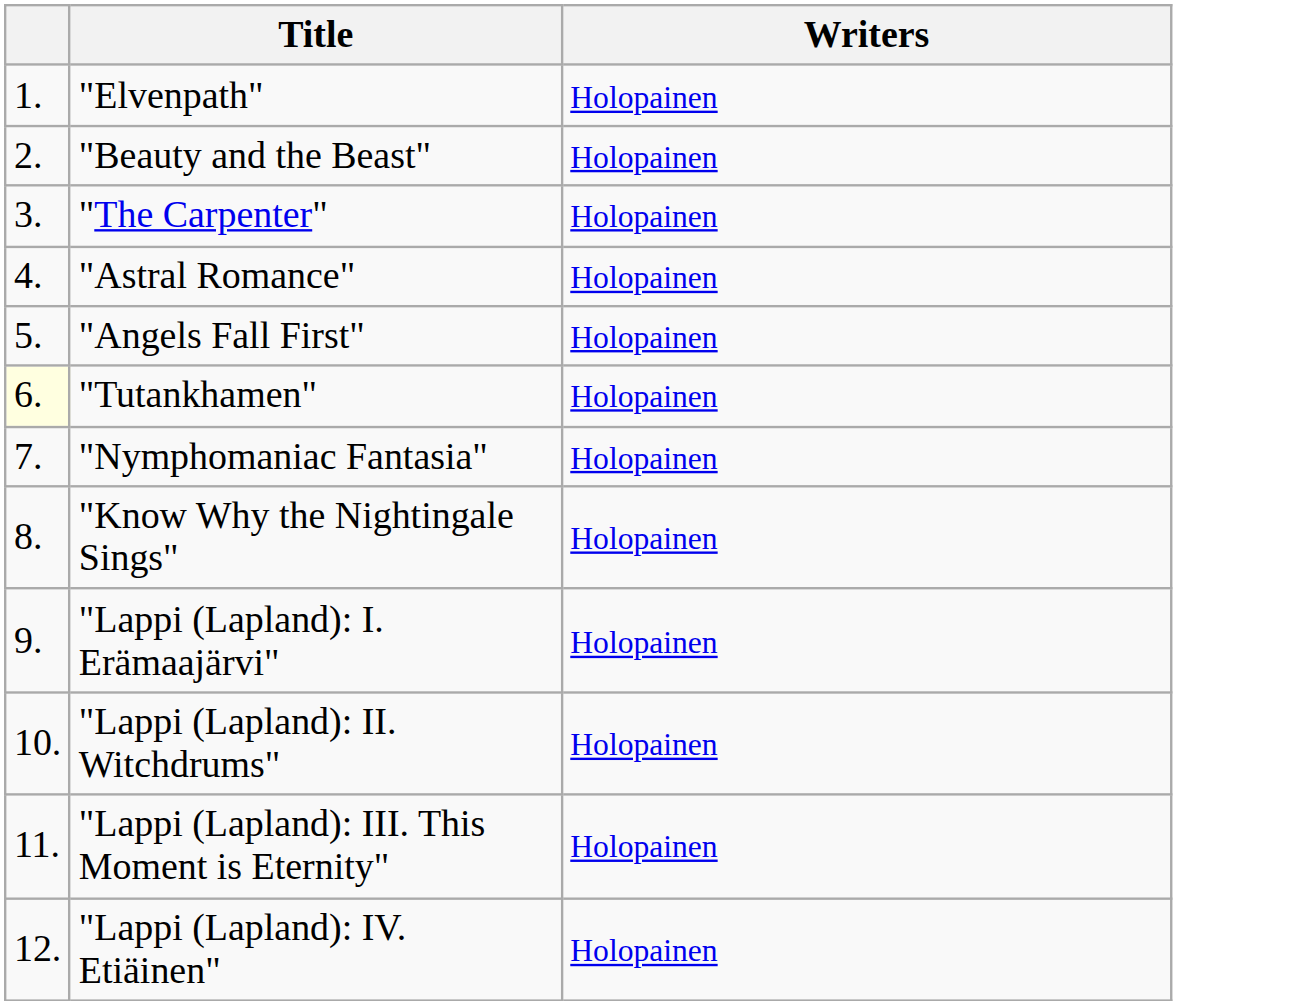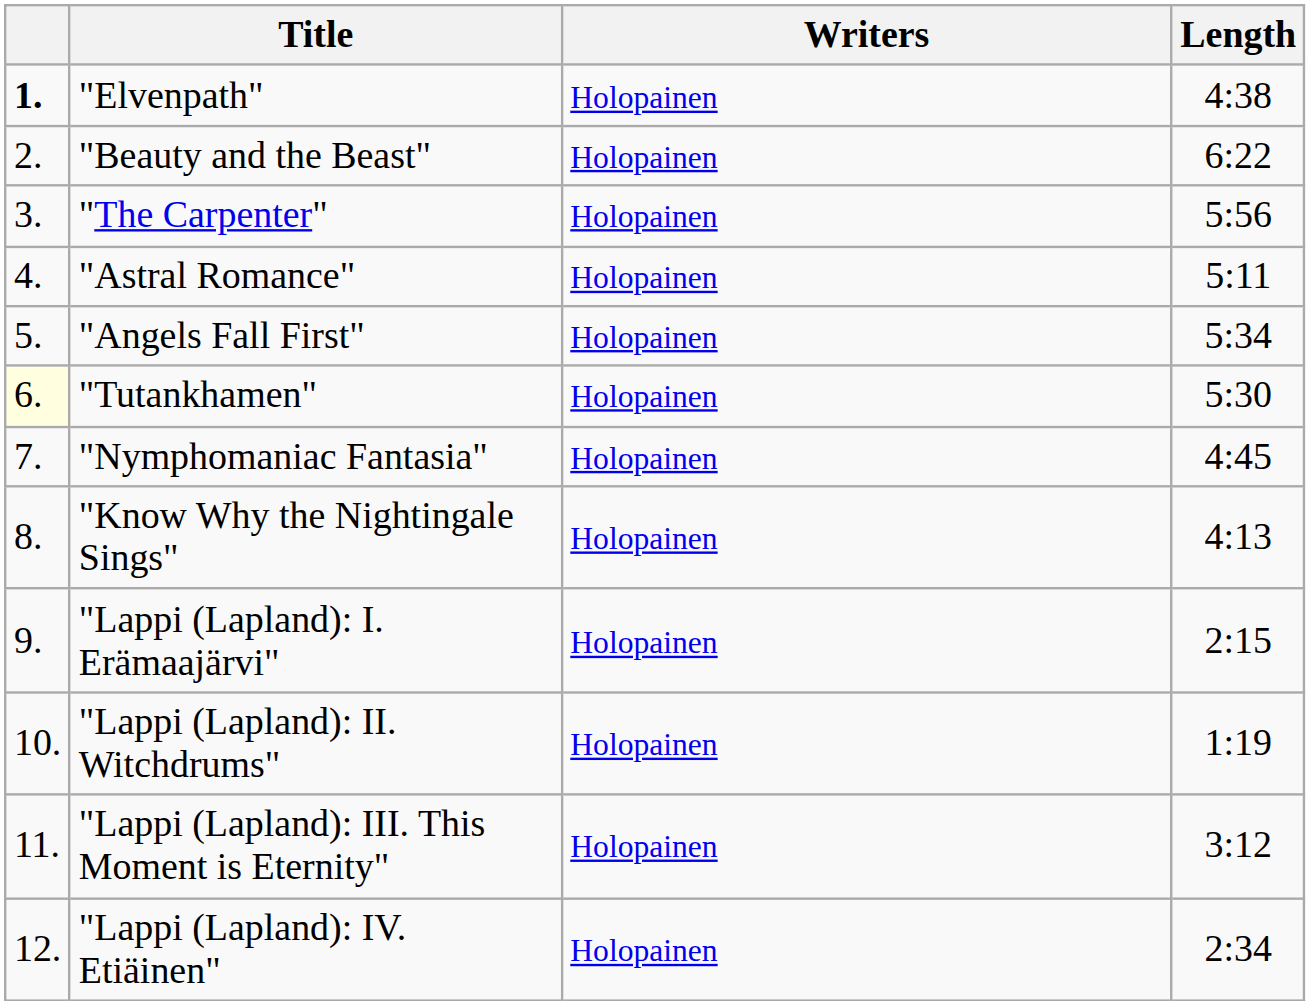 <table class="wikitable">
 <tr>
 <th></th>
 <th width="200">Title</th>
 <th width="250">Writers</th>
+<th>Length</th>
 </tr>
 <tr>
-<td>1.</td>
+<td><strong>1.</strong></td>
 <td>"Elvenpath"</td>
 <td><small><a href='#'>Holopainen</a></small></td>
+<td align="center">4:38</td>
 </tr>
 <tr>
 <td>2.</td>
 <td>"Beauty and the Beast"</td>
 <td><small><a href='#'>Holopainen</a></small></td>
+<td align="center">6:22</td>
 </tr>
 <tr>
 <td>3.</td>
 <td>"<a href='#'>The Carpenter</a>"</td>
 <td><small><a href='#'>Holopainen</a></small></td>
+<td align="center">5:56</td>
 </tr>
 <tr>
 <td>4.</td>
 <td>"Astral Romance"</td>
 <td><small><a href='#'>Holopainen</a></small></td>
+<td align="center">5:11</td>
 </tr>
 <tr>
 <td>5.</td>
 <td>"Angels Fall First"</td>
 <td><small><a href='#'>Holopainen</a></small></td>
+<td align="center">5:34</td>
 </tr>
 <tr>
 <td style="background: lightyellow;">6.</td>
 <td>"Tutankhamen"</td>
 <td><small><a href='#'>Holopainen</a></small></td>
+<td align="center">5:30</td>
 </tr>
 <tr>
 <td>7.</td>
 <td>"Nymphomaniac Fantasia"</td>
 <td><small><a href='#'>Holopainen</a></small></td>
+<td align="center">4:45</td>
 </tr>
 <tr>
 <td>8.</td>
 <td>"Know Why the Nightingale Sings"</td>
 <td><small><a href='#'>Holopainen</a></small></td>
+<td align="center">4:13</td>
 </tr>
 <tr>
 <td>9.</td>
 <td>"Lappi (Lapland): I. Erämaajärvi"</td>
 <td><small><a href='#'>Holopainen</a></small></td>
+<td align="center">2:15</td>
 </tr>
 <tr>
 <td>10.</td>
 <td>"Lappi (Lapland): II. Witchdrums"</td>
 <td><small><a href='#'>Holopainen</a></small></td>
+<td align="center">1:19</td>
 </tr>
 <tr>
 <td>11.</td>
 <td>"Lappi (Lapland): III. This Moment is Eternity"</td>
 <td><small><a href='#'>Holopainen</a></small></td>
+<td align="center">3:12</td>
 </tr>
 <tr>
 <td>12.</td>
 <td>"Lappi (Lapland): IV. Etiäinen"</td>
 <td><small><a href='#'>Holopainen</a></small></td>
+<td align="center">2:34</td>
 </tr>
 </table>
